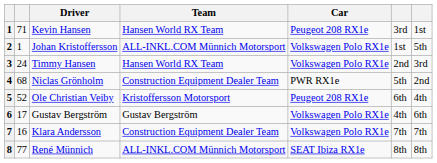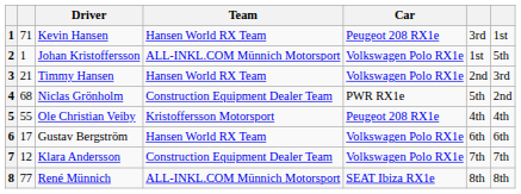 <table class="wikitable" style="font-size:95%">
 <tr>
 <th></th>
 <th></th>
 <th>Driver</th>
 <th>Team</th>
 <th>Car</th>
 <th></th>
 <th></th>
 </tr>
 <tr>
 <th>1</th>
 <td>71</td>
 <td> <a href='#'>Kevin Hansen</a></td>
 <td><a href='#'>Hansen World RX Team</a></td>
 <td><a href='#'>Peugeot 208 RX1e</a></td>
 <td>3rd</td>
 <td>1st</td>
 </tr>
 <tr>
 <th>2</th>
 <td>1</td>
 <td> <a href='#'>Johan Kristoffersson</a></td>
 <td><a href='#'>ALL-INKL.COM Münnich Motorsport</a></td>
 <td><a href='#'>Volkswagen Polo RX1e</a></td>
 <td>1st</td>
 <td>5th</td>
 </tr>
 <tr>
 <th>3</th>
-<td>24</td>
+<td>21</td>
 <td> <a href='#'>Timmy Hansen</a></td>
 <td><a href='#'>Hansen World RX Team</a></td>
 <td><a href='#'>Volkswagen Polo RX1e</a></td>
 <td>2nd</td>
 <td>3rd</td>
 </tr>
 <tr>
 <th>4</th>
 <td>68</td>
 <td> <a href='#'>Niclas Grönholm</a></td>
 <td><a href='#'>Construction Equipment Dealer Team</a></td>
 <td>PWR RX1e</td>
 <td>5th</td>
 <td>2nd</td>
 </tr>
 <tr>
 <th>5</th>
-<td>52</td>
+<td>55</td>
 <td> <a href='#'>Ole Christian Veiby</a></td>
 <td><a href='#'>Kristoffersson Motorsport</a></td>
 <td><a href='#'>Peugeot 208 RX1e</a></td>
-<td>6th</td>
+<td>4th</td>
 <td>4th</td>
 </tr>
 <tr>
 <th>6</th>
 <td>17</td>
 <td> Gustav Bergström</td>
-<td>Gustav Bergström</td>
+<td><a href='#'>Hansen World RX Team</a></td>
 <td><a href='#'>Volkswagen Polo RX1e</a></td>
-<td>4th</td>
+<td>6th</td>
 <td>6th</td>
 </tr>
 <tr>
 <th>7</th>
-<td>16</td>
+<td>12</td>
 <td> <a href='#'>Klara Andersson</a></td>
 <td><a href='#'>Construction Equipment Dealer Team</a></td>
 <td><a href='#'>Volkswagen Polo RX1e</a></td>
 <td>7th</td>
 <td>7th</td>
 </tr>
 <tr>
 <th>8</th>
 <td>77</td>
 <td> <a href='#'>René Münnich</a></td>
 <td><a href='#'>ALL-INKL.COM Münnich Motorsport</a></td>
 <td><a href='#'>SEAT Ibiza RX1e</a></td>
 <td>8th</td>
 <td>8th</td>
 </tr>
 </table>
